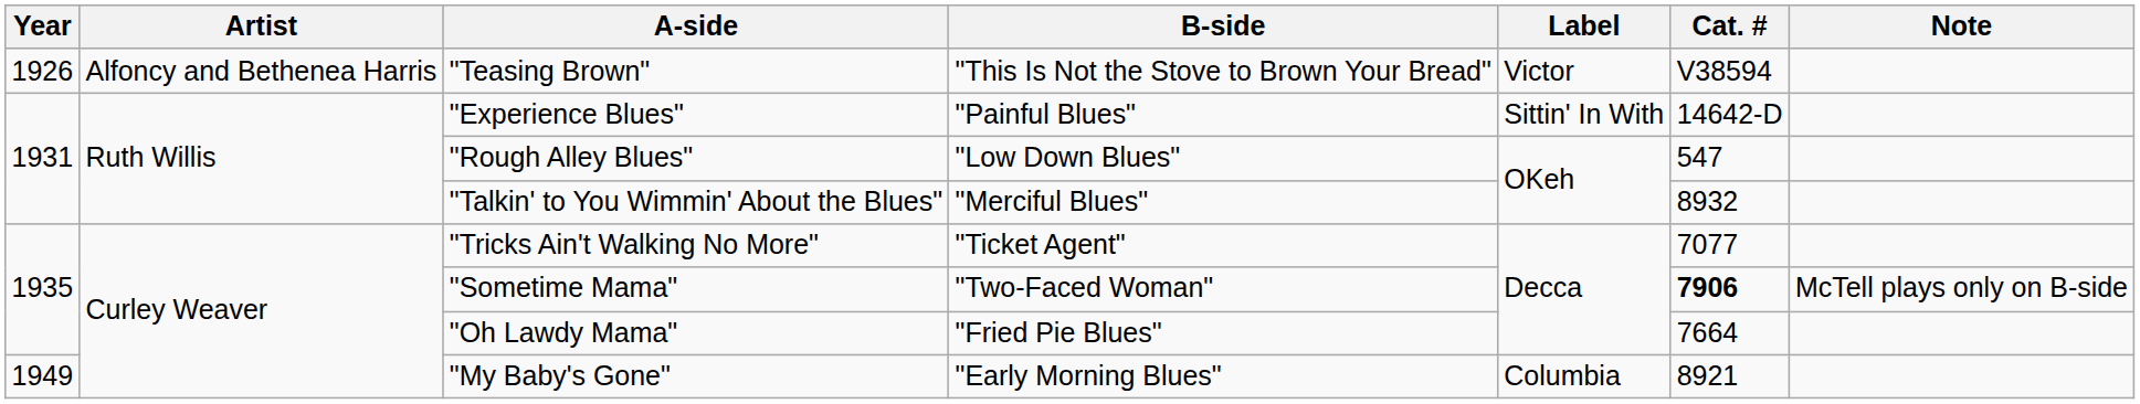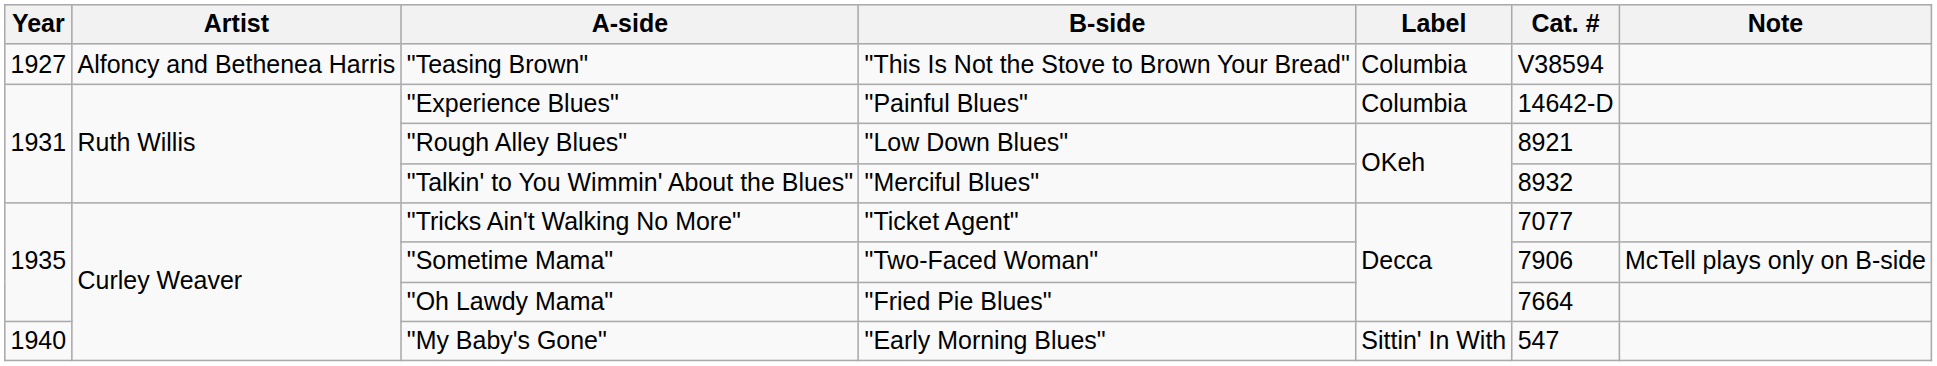 <table class="wikitable">
 <tr>
 <th>Year</th>
 <th>Artist</th>
 <th>A-side</th>
 <th>B-side</th>
 <th>Label</th>
 <th>Cat. #</th>
 <th>Note</th>
 </tr>
 <tr>
-<td>1926</td>
+<td>1927</td>
 <td>Alfoncy and Bethenea Harris</td>
 <td>"Teasing Brown"</td>
 <td>"This Is Not the Stove to Brown Your Bread"</td>
-<td>Victor</td>
+<td>Columbia</td>
 <td>V38594</td>
 <td></td>
 </tr>
 <tr>
 <td rowspan=3>1931</td>
 <td rowspan=3>Ruth Willis</td>
 <td>"Experience Blues"</td>
 <td>"Painful Blues"</td>
-<td>Sittin' In With</td>
+<td>Columbia</td>
 <td>14642-D</td>
 <td></td>
 </tr>
 <tr>
 <td>"Rough Alley Blues"</td>
 <td>"Low Down Blues"</td>
 <td rowspan=2>OKeh</td>
-<td>547</td>
+<td>8921</td>
 <td></td>
 </tr>
 <tr>
 <td>"Talkin' to You Wimmin' About the Blues"</td>
 <td>"Merciful Blues"</td>
 <td>8932</td>
 <td></td>
 </tr>
 <tr>
 <td rowspan=3>1935</td>
 <td rowspan=4>Curley Weaver</td>
 <td>"Tricks Ain't Walking No More"</td>
 <td>"Ticket Agent"</td>
 <td rowspan=3>Decca</td>
 <td>7077</td>
 <td></td>
 </tr>
 <tr>
 <td>"Sometime Mama"</td>
 <td>"Two-Faced Woman"</td>
-<td><strong>7906</strong></td>
+<td>7906</td>
 <td>McTell plays only on B-side</td>
 </tr>
 <tr>
 <td>"Oh Lawdy Mama"</td>
 <td>"Fried Pie Blues"</td>
 <td>7664</td>
 <td></td>
 </tr>
 <tr>
-<td>1949</td>
+<td>1940</td>
 <td>"My Baby's Gone"</td>
 <td>"Early Morning Blues"</td>
-<td>Columbia</td>
-<td>8921</td>
+<td>Sittin' In With</td>
+<td>547</td>
 <td></td>
 </tr>
 </table>
